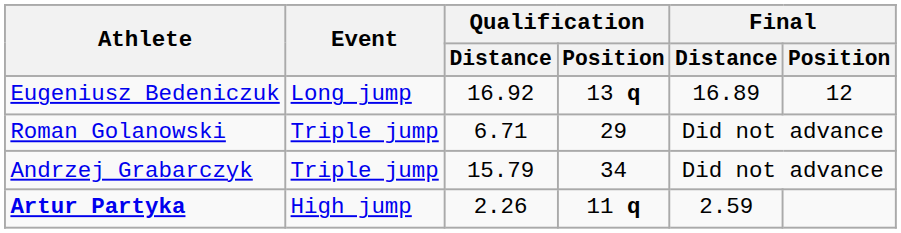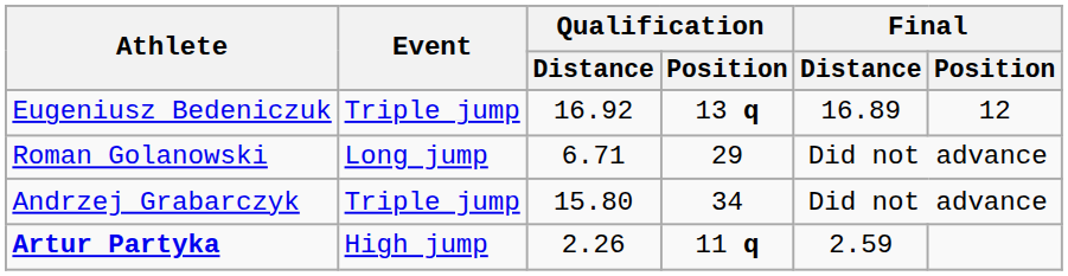 <table class=wikitable style="font-size:90%">
 <tr>
 <th rowspan="2">Athlete</th>
 <th rowspan="2">Event</th>
 <th colspan="2">Qualification</th>
 <th colspan="2">Final</th>
 </tr>
 <tr style="font-size:95%">
 <th>Distance</th>
 <th>Position</th>
 <th>Distance</th>
 <th>Position</th>
 </tr>
 <tr align=center>
 <td align=left><a href='#'>Eugeniusz Bedeniczuk</a></td>
-<td align=left><a href='#'>Long jump</a></td>
+<td align=left><a href='#'>Triple jump</a></td>
 <td>16.92</td>
 <td>13 <strong>q</strong></td>
 <td>16.89</td>
 <td>12</td>
 </tr>
 <tr align=center>
 <td align=left><a href='#'>Roman Golanowski</a></td>
-<td align=left><a href='#'>Triple jump</a></td>
+<td align=left><a href='#'>Long jump</a></td>
 <td>6.71</td>
 <td>29</td>
 <td colspan=2>Did not advance</td>
 </tr>
 <tr align=center>
 <td align=left><a href='#'>Andrzej Grabarczyk</a></td>
 <td align=left><a href='#'>Triple jump</a></td>
-<td>15.79</td>
+<td>15.80</td>
 <td>34</td>
 <td colspan=2>Did not advance</td>
 </tr>
 <tr align=center>
 <td align=left><strong><a href='#'>Artur Partyka</a></strong></td>
 <td align=left><a href='#'>High jump</a></td>
 <td>2.26</td>
 <td>11 <strong>q</strong></td>
 <td>2.59</td>
 <td></td>
 </tr>
 </table>
